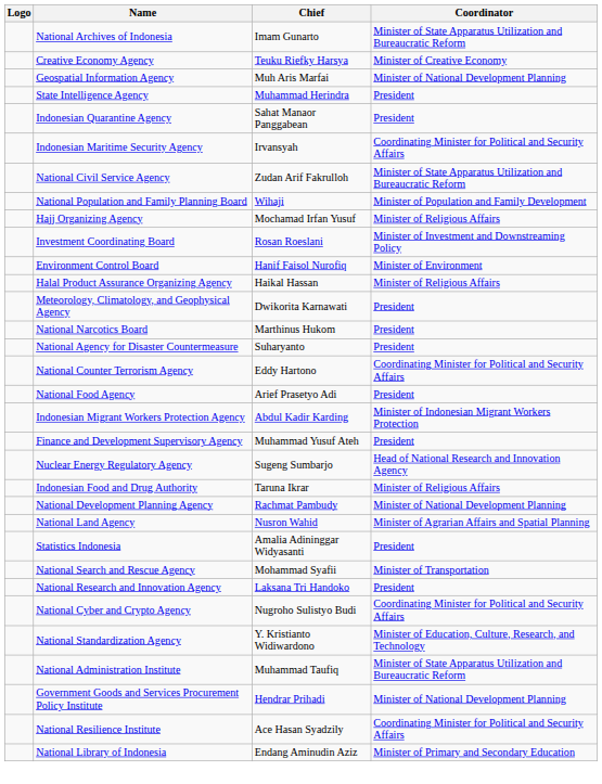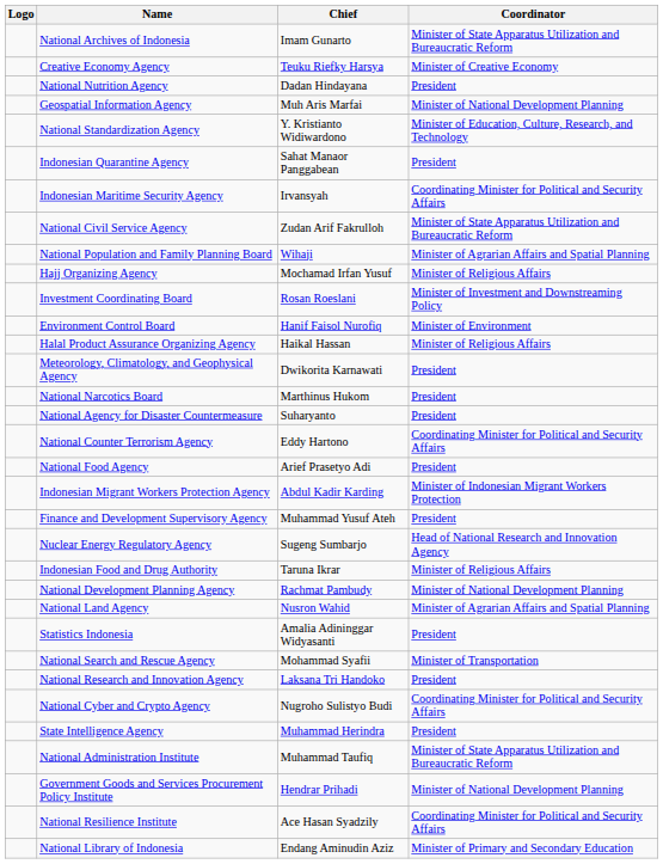 <table class="wikitable sortable">
 <tr>
 <th class="unsortable">Logo</th>
 <th>Name</th>
 <th>Chief</th>
 <th>Coordinator</th>
 </tr>
 <tr>
 <td align="center"></td>
 <td><a href='#'>National Archives of Indonesia</a></td>
 <td>Imam Gunarto</td>
 <td><a href='#'>Minister of State Apparatus Utilization and Bureaucratic Reform</a></td>
 </tr>
 <tr>
 <td align="center"></td>
 <td><a href='#'>Creative Economy Agency</a></td>
 <td><a href='#'>Teuku Riefky Harsya</a></td>
 <td><a href='#'>Minister of Creative Economy</a></td>
 </tr>
 <tr>
 <td align="center"></td>
+<td><a href='#'>National Nutrition Agency</a></td>
+<td>Dadan Hindayana</td>
+<td><a href='#'>President</a></td>
+</tr>
+<tr>
+<td align="center"></td>
 <td><a href='#'>Geospatial Information Agency</a></td>
 <td>Muh Aris Marfai</td>
 <td><a href='#'>Minister of National Development Planning</a></td>
 </tr>
 <tr>
 <td align="center"></td>
-<td><a href='#'>State Intelligence Agency</a></td>
-<td><a href='#'>Muhammad Herindra</a></td>
-<td><a href='#'>President</a></td>
+<td><a href='#'>National Standardization Agency</a></td>
+<td>Y. Kristianto Widiwardono</td>
+<td><a href='#'>Minister of Education, Culture, Research, and Technology</a></td>
 </tr>
 <tr>
 <td align="center"></td>
 <td><a href='#'>Indonesian Quarantine Agency</a></td>
 <td>Sahat Manaor Panggabean</td>
 <td><a href='#'>President</a></td>
 </tr>
 <tr>
 <td align="center"></td>
 <td><a href='#'>Indonesian Maritime Security Agency</a></td>
 <td>Irvansyah</td>
 <td><a href='#'>Coordinating Minister for Political and Security Affairs</a></td>
 </tr>
 <tr>
 <td align="center"></td>
 <td><a href='#'>National Civil Service Agency</a></td>
 <td>Zudan Arif Fakrulloh</td>
 <td><a href='#'>Minister of State Apparatus Utilization and Bureaucratic Reform</a></td>
 </tr>
 <tr>
 <td align="center"></td>
 <td><a href='#'>National Population and Family Planning Board</a></td>
 <td><a href='#'>Wihaji</a></td>
-<td><a href='#'>Minister of Population and Family Development</a></td>
+<td><a href='#'>Minister of Agrarian Affairs and Spatial Planning</a></td>
 </tr>
 <tr>
 <td align="center"></td>
 <td><a href='#'>Hajj Organizing Agency</a></td>
 <td>Mochamad Irfan Yusuf</td>
 <td><a href='#'>Minister of Religious Affairs</a></td>
 </tr>
 <tr>
 <td align="center"></td>
 <td><a href='#'>Investment Coordinating Board</a></td>
 <td><a href='#'>Rosan Roeslani</a></td>
 <td><a href='#'>Minister of Investment and Downstreaming Policy</a></td>
 </tr>
 <tr>
 <td></td>
 <td><a href='#'>Environment Control Board</a></td>
 <td><a href='#'>Hanif Faisol Nurofiq</a></td>
 <td><a href='#'>Minister of Environment</a></td>
 </tr>
 <tr>
 <td></td>
 <td><a href='#'>Halal Product Assurance Organizing Agency</a></td>
 <td>Haikal Hassan</td>
 <td><a href='#'>Minister of Religious Affairs</a></td>
 </tr>
 <tr>
 <td align="center"></td>
 <td><a href='#'>Meteorology, Climatology, and Geophysical Agency</a></td>
 <td>Dwikorita Karnawati</td>
 <td><a href='#'>President</a></td>
 </tr>
 <tr>
 <td align="center"></td>
 <td><a href='#'>National Narcotics Board</a></td>
 <td>Marthinus Hukom</td>
 <td><a href='#'>President</a></td>
 </tr>
 <tr>
 <td align="center"></td>
 <td><a href='#'>National Agency for Disaster Countermeasure</a></td>
 <td>Suharyanto</td>
 <td><a href='#'>President</a></td>
 </tr>
 <tr>
 <td align="center"></td>
 <td><a href='#'>National Counter Terrorism Agency</a></td>
 <td>Eddy Hartono</td>
 <td><a href='#'>Coordinating Minister for Political and Security Affairs</a></td>
 </tr>
 <tr>
 <td></td>
 <td><a href='#'>National Food Agency</a></td>
 <td>Arief Prasetyo Adi</td>
 <td><a href='#'>President</a></td>
 </tr>
 <tr>
 <td align="center"></td>
 <td><a href='#'>Indonesian Migrant Workers Protection Agency</a></td>
 <td><a href='#'>Abdul Kadir Karding</a></td>
 <td><a href='#'>Minister of Indonesian Migrant Workers Protection</a></td>
 </tr>
 <tr>
 <td align="center"></td>
 <td><a href='#'>Finance and Development Supervisory Agency</a></td>
 <td>Muhammad Yusuf Ateh</td>
 <td><a href='#'>President</a></td>
 </tr>
 <tr>
 <td align="center"></td>
 <td><a href='#'>Nuclear Energy Regulatory Agency</a></td>
 <td>Sugeng Sumbarjo</td>
 <td><a href='#'>Head of National Research and Innovation Agency</a></td>
 </tr>
 <tr>
 <td align="center"></td>
 <td><a href='#'>Indonesian Food and Drug Authority</a></td>
 <td>Taruna Ikrar</td>
 <td><a href='#'>Minister of Religious Affairs</a></td>
 </tr>
 <tr>
 <td align="center"></td>
 <td><a href='#'>National Development Planning Agency</a></td>
 <td><a href='#'>Rachmat Pambudy</a></td>
 <td><a href='#'>Minister of National Development Planning</a></td>
 </tr>
 <tr>
 <td align="center"></td>
 <td><a href='#'>National Land Agency</a></td>
 <td><a href='#'>Nusron Wahid</a></td>
 <td><a href='#'>Minister of Agrarian Affairs and Spatial Planning</a></td>
 </tr>
 <tr>
 <td align="center"></td>
 <td><a href='#'>Statistics Indonesia</a></td>
 <td>Amalia Adininggar Widyasanti</td>
 <td><a href='#'>President</a></td>
 </tr>
 <tr>
 <td align="center"></td>
 <td><a href='#'>National Search and Rescue Agency</a></td>
 <td>Mohammad Syafii</td>
 <td><a href='#'>Minister of Transportation</a></td>
 </tr>
 <tr>
 <td align="center"></td>
 <td><a href='#'>National Research and Innovation Agency</a></td>
 <td><a href='#'>Laksana Tri Handoko</a></td>
 <td><a href='#'>President</a></td>
 </tr>
 <tr>
 <td align="center"></td>
 <td><a href='#'>National Cyber and Crypto Agency</a></td>
 <td>Nugroho Sulistyo Budi</td>
 <td><a href='#'>Coordinating Minister for Political and Security Affairs</a></td>
 </tr>
 <tr>
 <td align="center"></td>
-<td><a href='#'>National Standardization Agency</a></td>
-<td>Y. Kristianto Widiwardono</td>
-<td><a href='#'>Minister of Education, Culture, Research, and Technology</a></td>
+<td><a href='#'>State Intelligence Agency</a></td>
+<td><a href='#'>Muhammad Herindra</a></td>
+<td><a href='#'>President</a></td>
 </tr>
 <tr>
 <td align="center"></td>
 <td><a href='#'>National Administration Institute</a></td>
 <td>Muhammad Taufiq</td>
 <td><a href='#'>Minister of State Apparatus Utilization and Bureaucratic Reform</a></td>
 </tr>
 <tr>
 <td align="center"></td>
 <td><a href='#'>Government Goods and Services Procurement Policy Institute</a></td>
 <td><a href='#'>Hendrar Prihadi</a></td>
 <td><a href='#'>Minister of National Development Planning</a></td>
 </tr>
 <tr>
 <td align="center"></td>
 <td><a href='#'>National Resilience Institute</a></td>
 <td>Ace Hasan Syadzily</td>
 <td><a href='#'>Coordinating Minister for Political and Security Affairs</a></td>
 </tr>
 <tr>
 <td align="center"></td>
 <td><a href='#'>National Library of Indonesia</a></td>
 <td>Endang Aminudin Aziz</td>
 <td><a href='#'>Minister of Primary and Secondary Education</a></td>
 </tr>
 </table>
